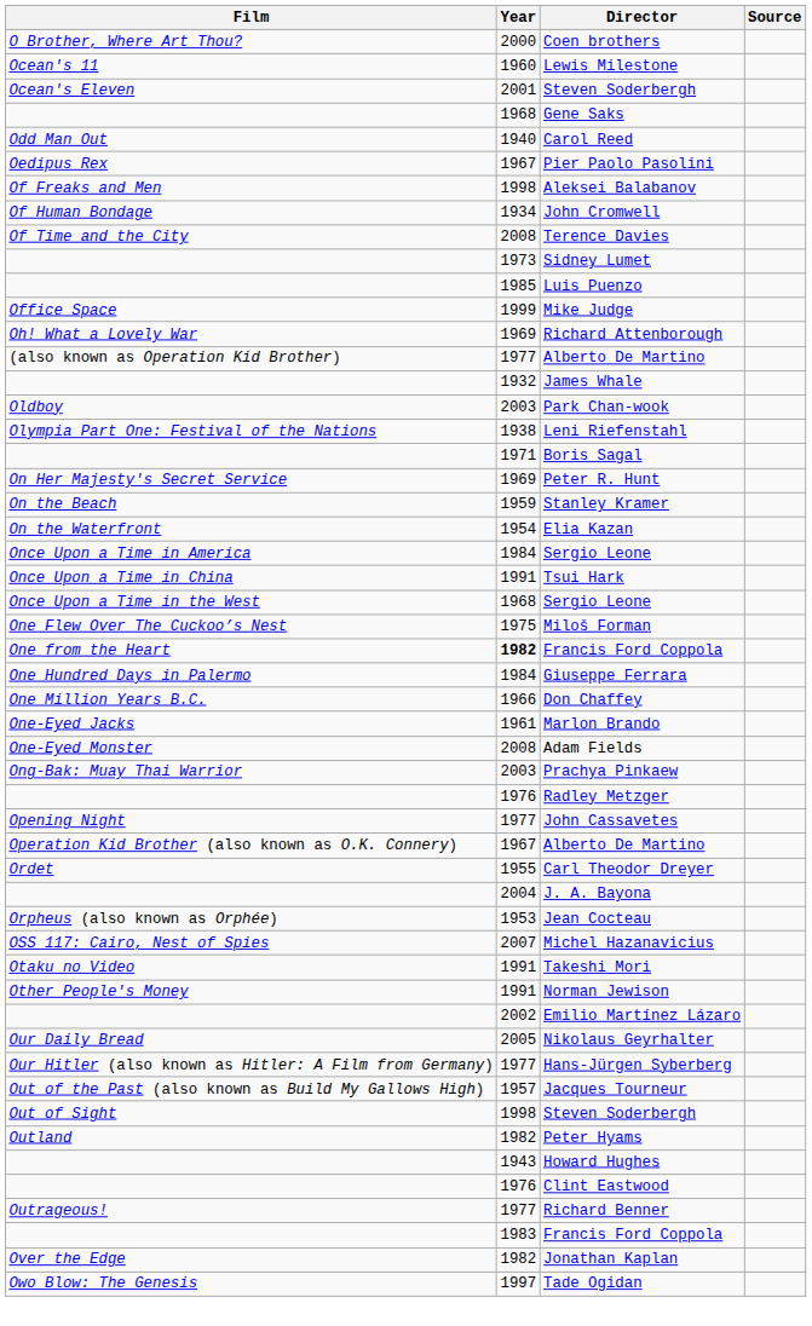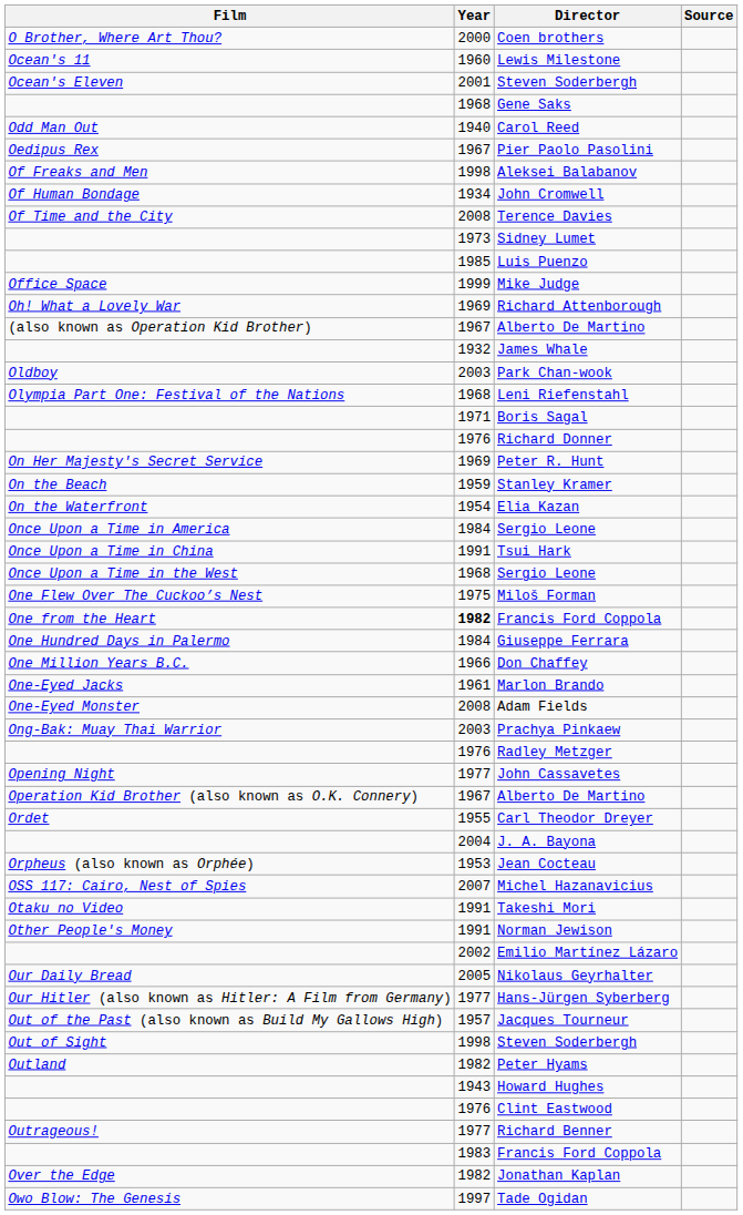 <table class="wikitable sortable">
 <tr>
 <th>Film</th>
 <th>Year</th>
 <th>Director</th>
 <th>Source</th>
 </tr>
 <tr>
 <td><em><a href='#'>O Brother, Where Art Thou?</a></em></td>
 <td>2000</td>
 <td><a href='#'>Coen brothers</a></td>
 <td></td>
 </tr>
 <tr>
 <td><em><a href='#'>Ocean's 11</a></em></td>
 <td>1960</td>
 <td><a href='#'>Lewis Milestone</a></td>
 <td></td>
 </tr>
 <tr>
 <td><em><a href='#'>Ocean's Eleven</a></em></td>
 <td>2001</td>
 <td><a href='#'>Steven Soderbergh</a></td>
 <td></td>
 </tr>
 <tr>
 <td><em></em></td>
 <td>1968</td>
 <td><a href='#'>Gene Saks</a></td>
 <td></td>
 </tr>
 <tr>
 <td><em><a href='#'>Odd Man Out</a></em></td>
 <td>1940</td>
 <td><a href='#'>Carol Reed</a></td>
 <td></td>
 </tr>
 <tr>
 <td><em><a href='#'>Oedipus Rex</a></em></td>
 <td>1967</td>
 <td><a href='#'>Pier Paolo Pasolini</a></td>
 <td></td>
 </tr>
 <tr>
 <td><em><a href='#'>Of Freaks and Men</a></em></td>
 <td>1998</td>
 <td><a href='#'>Aleksei Balabanov</a></td>
 <td></td>
 </tr>
 <tr>
 <td><em><a href='#'>Of Human Bondage</a></em></td>
 <td>1934</td>
 <td><a href='#'>John Cromwell</a></td>
 <td></td>
 </tr>
 <tr>
 <td><em><a href='#'>Of Time and the City</a></em></td>
 <td>2008</td>
 <td><a href='#'>Terence Davies</a></td>
 <td></td>
 </tr>
 <tr>
 <td><em></em></td>
 <td>1973</td>
 <td><a href='#'>Sidney Lumet</a></td>
 <td></td>
 </tr>
 <tr>
 <td><em></em></td>
 <td>1985</td>
 <td><a href='#'>Luis Puenzo</a></td>
 <td></td>
 </tr>
 <tr>
 <td><em><a href='#'>Office Space</a></em></td>
 <td>1999</td>
 <td><a href='#'>Mike Judge</a></td>
 <td></td>
 </tr>
 <tr>
 <td><em><a href='#'>Oh! What a Lovely War</a></em></td>
 <td>1969</td>
 <td><a href='#'>Richard Attenborough</a></td>
 <td></td>
 </tr>
 <tr>
 <td><em></em> (also known as <em>Operation Kid Brother</em>)</td>
-<td>1977</td>
+<td>1967</td>
 <td><a href='#'>Alberto De Martino</a></td>
 <td></td>
 </tr>
 <tr>
 <td><em></em></td>
 <td>1932</td>
 <td><a href='#'>James Whale</a></td>
 <td></td>
 </tr>
 <tr>
 <td><em><a href='#'>Oldboy</a></em></td>
 <td>2003</td>
 <td><a href='#'>Park Chan-wook</a></td>
 <td></td>
 </tr>
 <tr>
 <td><em><a href='#'>Olympia Part One: Festival of the Nations</a></em></td>
-<td>1938</td>
+<td>1968</td>
 <td><a href='#'>Leni Riefenstahl</a></td>
 <td></td>
 </tr>
 <tr>
 <td><em></em></td>
 <td>1971</td>
 <td><a href='#'>Boris Sagal</a></td>
+<td></td>
+</tr>
+<tr>
+<td><em></em></td>
+<td>1976</td>
+<td><a href='#'>Richard Donner</a></td>
 <td></td>
 </tr>
 <tr>
 <td><em><a href='#'>On Her Majesty's Secret Service</a></em></td>
 <td>1969</td>
 <td><a href='#'>Peter R. Hunt</a></td>
 <td></td>
 </tr>
 <tr>
 <td><em><a href='#'>On the Beach</a></em></td>
 <td>1959</td>
 <td><a href='#'>Stanley Kramer</a></td>
 <td></td>
 </tr>
 <tr>
 <td><em><a href='#'>On the Waterfront</a></em></td>
 <td>1954</td>
 <td><a href='#'>Elia Kazan</a></td>
 <td></td>
 </tr>
 <tr>
 <td><em><a href='#'>Once Upon a Time in America</a></em></td>
 <td>1984</td>
 <td><a href='#'>Sergio Leone</a></td>
 <td></td>
 </tr>
 <tr>
 <td><em><a href='#'>Once Upon a Time in China</a></em></td>
 <td>1991</td>
 <td><a href='#'>Tsui Hark</a></td>
 <td></td>
 </tr>
 <tr>
 <td><em><a href='#'>Once Upon a Time in the West</a></em></td>
 <td>1968</td>
 <td><a href='#'>Sergio Leone</a></td>
 <td></td>
 </tr>
 <tr>
 <td><em><a href='#'>One Flew Over The Cuckoo’s Nest</a></em></td>
 <td>1975</td>
 <td><a href='#'>Miloš Forman</a></td>
 <td></td>
 </tr>
 <tr>
 <td><em><a href='#'>One from the Heart</a></em></td>
 <td><strong>1982</strong></td>
 <td><a href='#'>Francis Ford Coppola</a></td>
 <td></td>
 </tr>
 <tr>
 <td><em><a href='#'>One Hundred Days in Palermo</a></em></td>
 <td>1984</td>
 <td><a href='#'>Giuseppe Ferrara</a></td>
 <td></td>
 </tr>
 <tr>
 <td><em><a href='#'>One Million Years B.C.</a></em></td>
 <td>1966</td>
 <td><a href='#'>Don Chaffey</a></td>
 <td></td>
 </tr>
 <tr>
 <td><em><a href='#'>One-Eyed Jacks</a></em></td>
 <td>1961</td>
 <td><a href='#'>Marlon Brando</a></td>
 <td></td>
 </tr>
 <tr>
 <td><em><a href='#'>One-Eyed Monster</a></em></td>
 <td>2008</td>
 <td>Adam Fields</td>
 <td></td>
 </tr>
 <tr>
 <td><em><a href='#'>Ong-Bak: Muay Thai Warrior</a></em></td>
 <td>2003</td>
 <td><a href='#'>Prachya Pinkaew</a></td>
 <td></td>
 </tr>
 <tr>
 <td><em></em></td>
 <td>1976</td>
 <td><a href='#'>Radley Metzger</a></td>
 <td></td>
 </tr>
 <tr>
 <td><em><a href='#'>Opening Night</a></em></td>
 <td>1977</td>
 <td><a href='#'>John Cassavetes</a></td>
 <td></td>
 </tr>
 <tr>
 <td><em><a href='#'>Operation Kid Brother</a></em> (also known as <em>O.K. Connery</em>)</td>
 <td>1967</td>
 <td><a href='#'>Alberto De Martino</a></td>
 <td></td>
 </tr>
 <tr>
 <td><em><a href='#'>Ordet</a></em></td>
 <td>1955</td>
 <td><a href='#'>Carl Theodor Dreyer</a></td>
 <td></td>
 </tr>
 <tr>
 <td><em></em></td>
 <td>2004</td>
 <td><a href='#'>J. A. Bayona</a></td>
 <td></td>
 </tr>
 <tr>
 <td><em><a href='#'>Orpheus</a></em> (also known as <em>Orphée</em>)</td>
 <td>1953</td>
 <td><a href='#'>Jean Cocteau</a></td>
 <td></td>
 </tr>
 <tr>
 <td><em><a href='#'>OSS 117: Cairo, Nest of Spies</a></em></td>
 <td>2007</td>
 <td><a href='#'>Michel Hazanavicius</a></td>
 <td></td>
 </tr>
 <tr>
 <td><em><a href='#'>Otaku no Video</a></em></td>
 <td>1991</td>
 <td><a href='#'>Takeshi Mori</a></td>
 <td></td>
 </tr>
 <tr>
 <td><em><a href='#'>Other People's Money</a></em></td>
 <td>1991</td>
 <td><a href='#'>Norman Jewison</a></td>
 <td></td>
 </tr>
 <tr>
 <td><em></em></td>
 <td>2002</td>
 <td><a href='#'>Emilio Martínez Lázaro</a></td>
 <td></td>
 </tr>
 <tr>
 <td><em><a href='#'>Our Daily Bread</a></em></td>
 <td>2005</td>
 <td><a href='#'>Nikolaus Geyrhalter</a></td>
 <td></td>
 </tr>
 <tr>
 <td><em><a href='#'>Our Hitler</a></em> (also known as <em>Hitler: A Film from Germany</em>)</td>
 <td>1977</td>
 <td><a href='#'>Hans-Jürgen Syberberg</a></td>
 <td></td>
 </tr>
 <tr>
 <td><em><a href='#'>Out of the Past</a></em> (also known as <em>Build My Gallows High</em>)</td>
 <td>1957</td>
 <td><a href='#'>Jacques Tourneur</a></td>
 <td></td>
 </tr>
 <tr>
 <td><em><a href='#'>Out of Sight</a></em></td>
 <td>1998</td>
 <td><a href='#'>Steven Soderbergh</a></td>
 <td></td>
 </tr>
 <tr>
 <td><em><a href='#'>Outland</a></em></td>
 <td>1982</td>
 <td><a href='#'>Peter Hyams</a></td>
 <td></td>
 </tr>
 <tr>
 <td><em></em></td>
 <td>1943</td>
 <td><a href='#'>Howard Hughes</a></td>
 <td></td>
 </tr>
 <tr>
 <td><em></em></td>
 <td>1976</td>
 <td><a href='#'>Clint Eastwood</a></td>
 <td></td>
 </tr>
 <tr>
 <td><em><a href='#'>Outrageous!</a></em></td>
 <td>1977</td>
 <td><a href='#'>Richard Benner</a></td>
 <td></td>
 </tr>
 <tr>
 <td><em></em></td>
 <td>1983</td>
 <td><a href='#'>Francis Ford Coppola</a></td>
 <td></td>
 </tr>
 <tr>
 <td><em><a href='#'>Over the Edge</a></em></td>
 <td>1982</td>
 <td><a href='#'>Jonathan Kaplan</a></td>
 <td></td>
 </tr>
 <tr>
 <td><em><a href='#'>Owo Blow: The Genesis</a></em></td>
 <td>1997</td>
 <td><a href='#'>Tade Ogidan</a></td>
 <td></td>
 </tr>
 </table>
